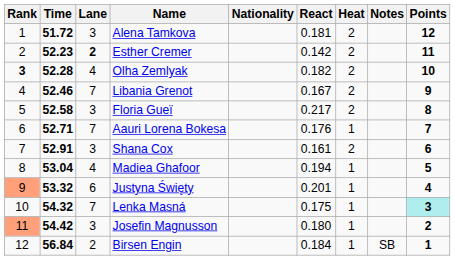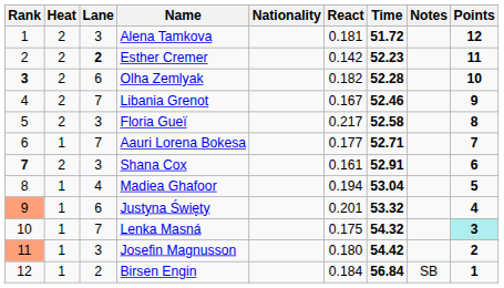 <table class="wikitable sortable" style="text-align:center">
 <tr>
 <th>Rank</th>
-<th>Time</th>
+<th>Heat</th>
 <th>Lane</th>
 <th>Name</th>
 <th>Nationality</th>
 <th>React</th>
-<th>Heat</th>
+<th>Time</th>
 <th>Notes</th>
 <th>Points</th>
 </tr>
 <tr>
 <td>1</td>
-<td><strong>51.72</strong></td>
+<td>2</td>
 <td>3</td>
 <td align=left><a href='#'>Alena Tamkova</a></td>
 <td align=left></td>
 <td>0.181</td>
-<td>2</td>
+<td><strong>51.72</strong></td>
 <td></td>
 <td><strong>12</strong></td>
 </tr>
 <tr>
 <td>2</td>
-<td><strong>52.23</strong></td>
+<td>2</td>
 <td><strong>2</strong></td>
 <td align=left><a href='#'>Esther Cremer</a></td>
 <td align=left></td>
 <td>0.142</td>
-<td>2</td>
+<td><strong>52.23</strong></td>
 <td></td>
 <td><strong>11</strong></td>
 </tr>
 <tr>
 <td><strong>3</strong></td>
-<td><strong>52.28</strong></td>
-<td>4</td>
+<td>2</td>
+<td>6</td>
 <td align=left><a href='#'>Olha Zemlyak</a></td>
 <td align=left></td>
 <td>0.182</td>
-<td>2</td>
+<td><strong>52.28</strong></td>
 <td></td>
 <td><strong>10</strong></td>
 </tr>
 <tr>
 <td>4</td>
-<td><strong>52.46</strong></td>
+<td>2</td>
 <td>7</td>
 <td align=left><a href='#'>Libania Grenot</a></td>
 <td align=left></td>
 <td>0.167</td>
-<td>2</td>
+<td><strong>52.46</strong></td>
 <td></td>
 <td><strong>9</strong></td>
 </tr>
 <tr>
 <td>5</td>
-<td><strong>52.58</strong></td>
+<td>2</td>
 <td>3</td>
 <td align=left><a href='#'>Floria Gueï</a></td>
 <td align=left></td>
 <td>0.217</td>
-<td>2</td>
+<td><strong>52.58</strong></td>
 <td></td>
 <td><strong>8</strong></td>
 </tr>
 <tr>
 <td>6</td>
-<td><strong>52.71</strong></td>
+<td>1</td>
 <td>7</td>
 <td align=left><a href='#'>Aauri Lorena Bokesa</a></td>
 <td align=left></td>
-<td>0.176</td>
-<td>1</td>
+<td>0.177</td>
+<td><strong>52.71</strong></td>
 <td></td>
 <td><strong>7</strong></td>
 </tr>
 <tr>
-<td>7</td>
-<td><strong>52.91</strong></td>
+<td><strong>7</strong></td>
+<td>2</td>
 <td>3</td>
 <td align=left><a href='#'>Shana Cox</a></td>
 <td align=left></td>
 <td>0.161</td>
-<td>2</td>
+<td><strong>52.91</strong></td>
 <td></td>
 <td><strong>6</strong></td>
 </tr>
 <tr>
 <td>8</td>
-<td><strong>53.04</strong></td>
+<td>1</td>
 <td>4</td>
 <td align=left><a href='#'>Madiea Ghafoor</a></td>
 <td align=left></td>
 <td>0.194</td>
-<td>1</td>
+<td><strong>53.04</strong></td>
 <td></td>
 <td><strong>5</strong></td>
 </tr>
 <tr>
 <td style="background: lightsalmon;">9</td>
-<td><strong>53.32</strong></td>
+<td>1</td>
 <td>6</td>
 <td align=left><a href='#'>Justyna Święty</a></td>
 <td align=left></td>
 <td>0.201</td>
-<td>1</td>
+<td><strong>53.32</strong></td>
 <td></td>
 <td><strong>4</strong></td>
 </tr>
 <tr>
 <td>10</td>
-<td><strong>54.32</strong></td>
+<td>1</td>
 <td>7</td>
 <td align=left><a href='#'>Lenka Masná</a></td>
 <td align=left></td>
 <td>0.175</td>
-<td>1</td>
+<td><strong>54.32</strong></td>
 <td></td>
 <td style="background: paleturquoise;"><strong>3</strong></td>
 </tr>
 <tr>
 <td style="background: lightsalmon;">11</td>
-<td><strong>54.42</strong></td>
+<td>1</td>
 <td>3</td>
 <td align=left><a href='#'>Josefin Magnusson</a></td>
 <td align=left></td>
 <td>0.180</td>
-<td>1</td>
+<td><strong>54.42</strong></td>
 <td></td>
 <td><strong>2</strong></td>
 </tr>
 <tr>
 <td>12</td>
-<td><strong>56.84</strong></td>
+<td>1</td>
 <td>2</td>
 <td align=left><a href='#'>Birsen Engin</a></td>
 <td align=left></td>
 <td>0.184</td>
-<td>1</td>
+<td><strong>56.84</strong></td>
 <td>SB</td>
 <td><strong>1</strong></td>
 </tr>
 </table>
